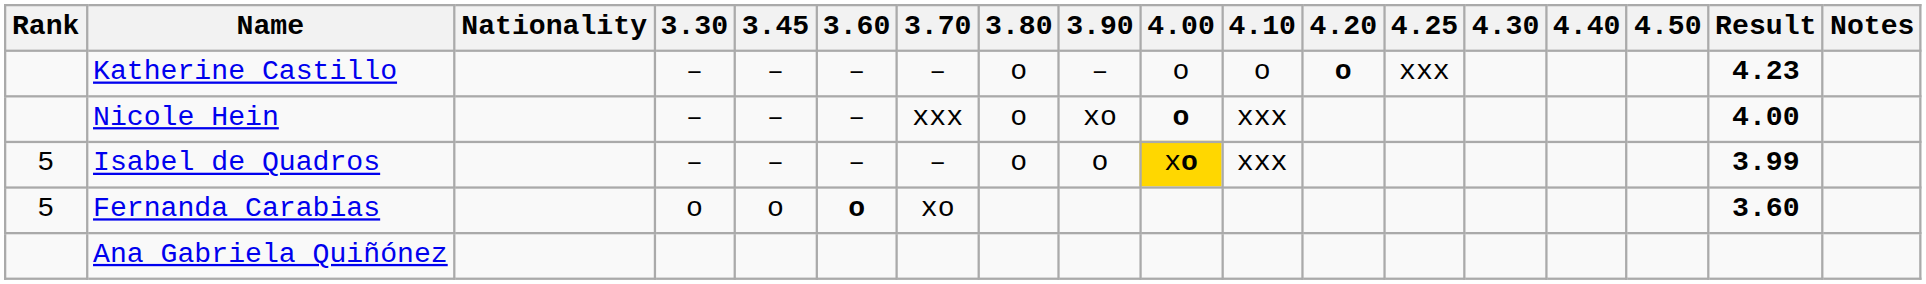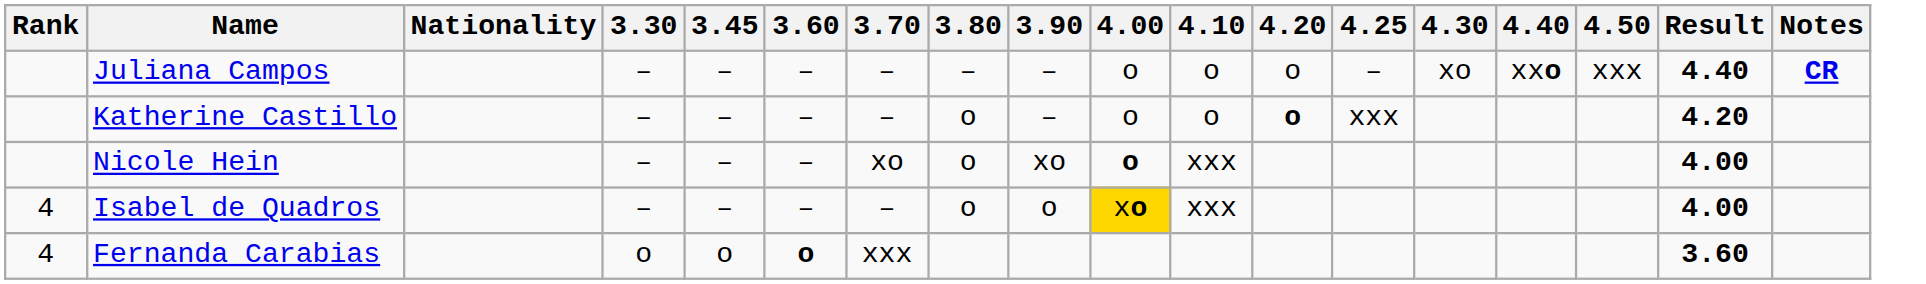 <table class="wikitable sortable" style="text-align:center;font-size:95%">
 <tr>
 <th>Rank</th>
 <th>Name</th>
 <th>Nationality</th>
 <th>3.30</th>
 <th>3.45</th>
 <th>3.60</th>
 <th>3.70</th>
 <th>3.80</th>
 <th>3.90</th>
 <th>4.00</th>
 <th>4.10</th>
 <th>4.20</th>
 <th>4.25</th>
 <th>4.30</th>
 <th>4.40</th>
 <th>4.50</th>
 <th>Result</th>
 <th>Notes</th>
 </tr>
 <tr>
 <td></td>
+<td align=left><a href='#'>Juliana Campos</a></td>
+<td align=left></td>
+<td>–</td>
+<td>–</td>
+<td>–</td>
+<td>–</td>
+<td>–</td>
+<td>–</td>
+<td>o</td>
+<td>o</td>
+<td>o</td>
+<td>–</td>
+<td>xo</td>
+<td>xx<strong>o</strong></td>
+<td>xxx</td>
+<td><strong>4.40</strong></td>
+<td><strong><a href='#'>CR</a></strong></td>
+</tr>
+<tr>
+<td></td>
 <td align=left><a href='#'>Katherine Castillo</a></td>
 <td align=left></td>
 <td>–</td>
 <td>–</td>
 <td>–</td>
 <td>–</td>
 <td>o</td>
 <td>–</td>
 <td>o</td>
 <td>o</td>
 <td><strong>o</strong></td>
 <td>xxx</td>
 <td></td>
 <td></td>
 <td></td>
-<td><strong>4.23</strong></td>
+<td><strong>4.20</strong></td>
 <td></td>
 </tr>
 <tr>
 <td></td>
 <td align=left><a href='#'>Nicole Hein</a></td>
 <td align=left></td>
 <td>–</td>
 <td>–</td>
 <td>–</td>
-<td>xxx</td>
+<td>xo</td>
 <td>o</td>
 <td>xo</td>
 <td><strong>o</strong></td>
 <td>xxx</td>
 <td></td>
 <td></td>
 <td></td>
 <td></td>
 <td></td>
 <td><strong>4.00</strong></td>
 <td></td>
 </tr>
 <tr>
-<td>5</td>
+<td>4</td>
 <td align=left><a href='#'>Isabel de Quadros</a></td>
 <td align=left></td>
 <td>–</td>
 <td>–</td>
 <td>–</td>
 <td>–</td>
 <td>o</td>
 <td>o</td>
 <td style="background: gold;">x<strong>o</strong></td>
 <td>xxx</td>
 <td></td>
 <td></td>
 <td></td>
 <td></td>
 <td></td>
-<td><strong>3.99</strong></td>
+<td><strong>4.00</strong></td>
 <td></td>
 </tr>
 <tr>
-<td>5</td>
+<td>4</td>
 <td align=left><a href='#'>Fernanda Carabias</a></td>
 <td align=left></td>
 <td>o</td>
 <td>o</td>
 <td><strong>o</strong></td>
-<td>xo</td>
+<td>xxx</td>
 <td></td>
 <td></td>
 <td></td>
 <td></td>
 <td></td>
 <td></td>
 <td></td>
 <td></td>
 <td></td>
 <td><strong>3.60</strong></td>
 <td></td>
 </tr>
-<tr>
-<td></td>
-<td align=left><a href='#'>Ana Gabriela Quiñónez</a></td>
-<td align=left></td>
-<td></td>
-<td></td>
-<td></td>
-<td></td>
-<td></td>
-<td></td>
-<td></td>
-<td></td>
-<td></td>
-<td></td>
-<td></td>
-<td></td>
-<td></td>
-<td><strong></strong></td>
-<td></td>
-</tr>
 </table>
